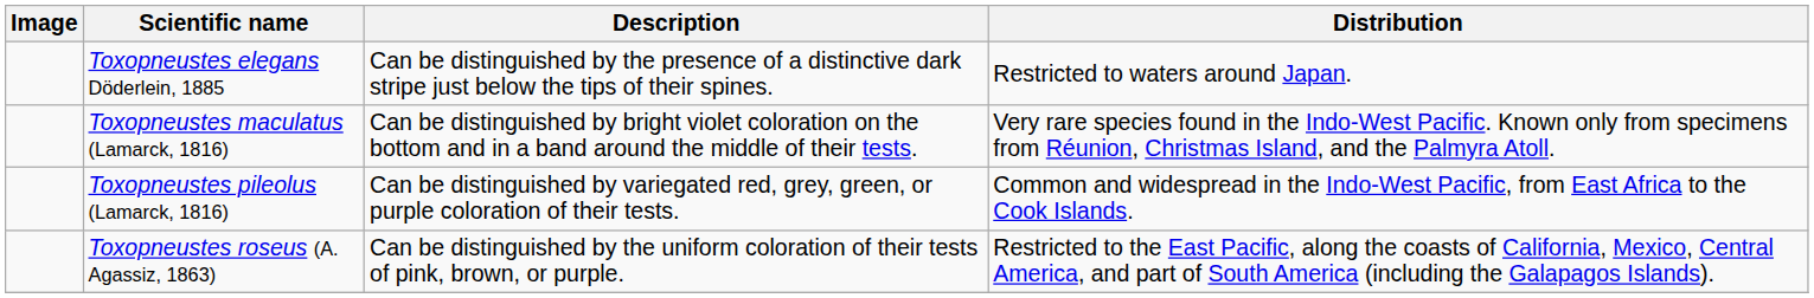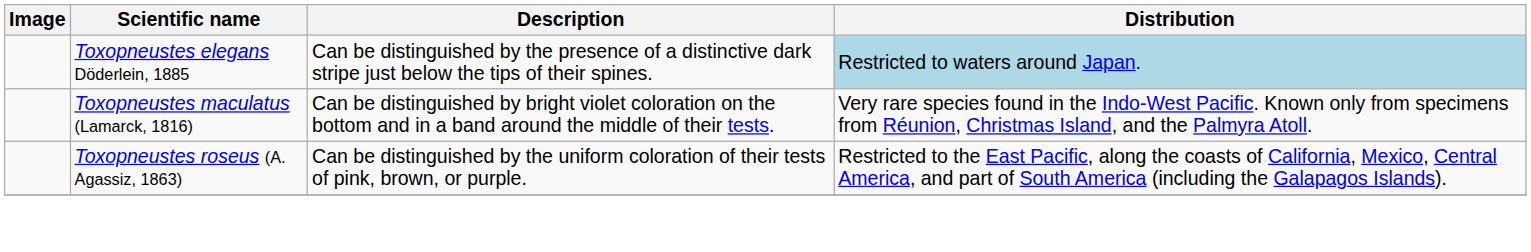 <table class="wikitable">
 <tr>
 <th>Image</th>
 <th>Scientific name</th>
 <th>Description</th>
 <th>Distribution</th>
 </tr>
 <tr>
 <td></td>
 <td><em><a href='#'>Toxopneustes elegans</a></em> <small>Döderlein, 1885</small></td>
 <td>Can be distinguished by the presence of a distinctive dark stripe just below the tips of their spines.</td>
-<td>Restricted to waters around <a href='#'>Japan</a>.</td>
+<td style="background: lightblue;">Restricted to waters around <a href='#'>Japan</a>.</td>
 </tr>
 <tr>
 <td></td>
 <td><em><a href='#'>Toxopneustes maculatus</a></em> <small>(Lamarck, 1816)</small></td>
 <td>Can be distinguished by bright violet coloration on the bottom and in a band around the middle of their <a href='#'>tests</a>.</td>
 <td>Very rare species found in the <a href='#'>Indo-West Pacific</a>. Known only from specimens from <a href='#'>Réunion</a>, <a href='#'>Christmas Island</a>, and the <a href='#'>Palmyra Atoll</a>.</td>
-</tr>
-<tr>
-<td></td>
-<td><em><a href='#'>Toxopneustes pileolus</a></em> <small>(Lamarck, 1816)</small></td>
-<td>Can be distinguished by variegated red, grey, green, or purple coloration of their tests.</td>
-<td>Common and widespread in the <a href='#'>Indo-West Pacific</a>, from <a href='#'>East Africa</a> to the <a href='#'>Cook Islands</a>.</td>
 </tr>
 <tr>
 <td></td>
 <td><em><a href='#'>Toxopneustes roseus</a></em> <small>(A. Agassiz, 1863)</small></td>
 <td>Can be distinguished by the uniform coloration of their tests of pink, brown, or purple.</td>
 <td>Restricted to the <a href='#'>East Pacific</a>, along the coasts of <a href='#'>California</a>, <a href='#'>Mexico</a>, <a href='#'>Central America</a>, and part of <a href='#'>South America</a> (including the <a href='#'>Galapagos Islands</a>).</td>
 </tr>
 <tr>
 </tr>
 </table>
